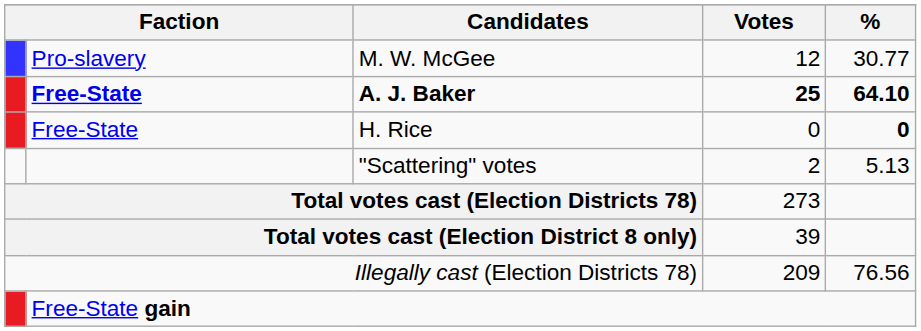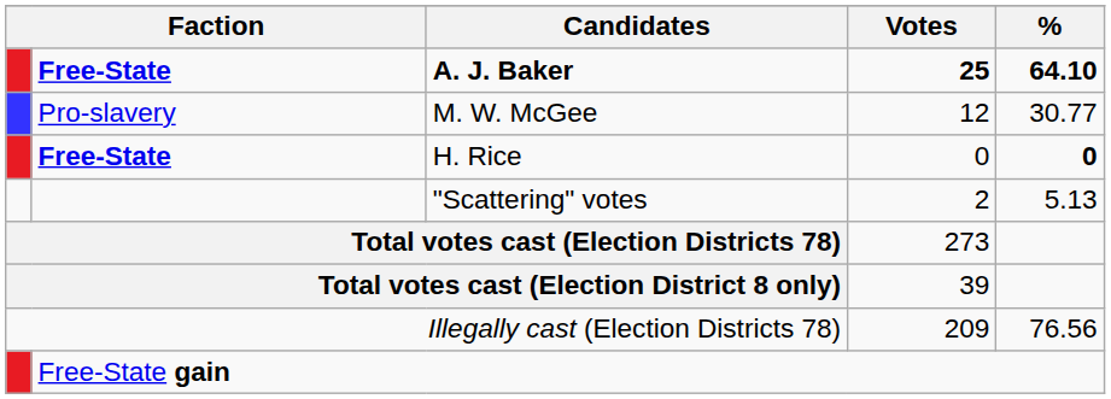 <table class="wikitable plainrowheaders" style="text-align:center;">
 <tr>
 </tr>
 <tr>
 <th scope="col" colspan="2" style="width: 15em">Faction</th>
 <th scope="col" style="width: 15em">Candidates</th>
 <th scope="col" style="width: 5em">Votes</th>
 <th scope="col" style="width: 3.5em">%</th>
+</tr>
+<tr>
+<td style="width: 0.5em; background-color:#E81B23"></td>
+<td style="text-align: left"><strong><a href='#'>Free-State</a></strong></td>
+<td style="text-align: left"><strong>A. J. Baker</strong></td>
+<td style="text-align: right; margin-right: 0.5em"><strong>25</strong></td>
+<td style="text-align: right; margin-right: 0.5em"><strong>64.10</strong></td>
 </tr>
 <tr>
 <td style="width: 0.5em; background-color:#3333FF"></td>
 <td style="text-align: left"><a href='#'>Pro-slavery</a></td>
 <td style="text-align: left">M. W. McGee</td>
 <td style="text-align: right; margin-right: 0.5em">12</td>
 <td style="text-align: right; margin-right: 0.5em">30.77</td>
 </tr>
 <tr>
 <td style="width: 0.5em; background-color:#E81B23"></td>
 <td style="text-align: left"><strong><a href='#'>Free-State</a></strong></td>
-<td style="text-align: left"><strong>A. J. Baker</strong></td>
-<td style="text-align: right; margin-right: 0.5em"><strong>25</strong></td>
-<td style="text-align: right; margin-right: 0.5em"><strong>64.10</strong></td>
-</tr>
-<tr>
-<td style="width: 0.5em; background-color:#E81B23"></td>
-<td style="text-align: left"><a href='#'>Free-State</a></td>
 <td style="text-align: left">H. Rice</td>
 <td style="text-align: right; margin-right: 0.5em">0</td>
 <td style="text-align: right; margin-right: 0.5em"><strong>0</strong></td>
 </tr>
 <tr>
 <td style="width: 0.5em"></td>
 <td style="text-align: left"></td>
 <td style="text-align: left">"Scattering" votes</td>
 <td style="text-align: right; margin-right: 0.5em">2</td>
 <td style="text-align: right; margin-right: 0.5em">5.13</td>
 </tr>
 <tr>
 <th colspan="3" style="text-align:right;">Total votes cast (Election Districts 78)</th>
 <td style="text-align:right;">273</td>
 <td style="text-align:right;"></td>
 </tr>
 <tr>
 <th colspan="3" style="text-align:right;">Total votes cast (Election District 8 only)</th>
 <td style="text-align:right;">39</td>
 <td style="text-align:right;"></td>
 </tr>
 <tr>
 <td colspan="3" style="text-align:right;"><em>Illegally cast</em> (Election Districts 78)</td>
 <td style="text-align:right;">209</td>
 <td style="text-align:right;">76.56</td>
 </tr>
 <tr>
 <td style="width: 0.5em; background-color:#E81B23"></td>
 <td colspan="4" style="text-align:left;"><a href='#'>Free-State</a> <strong>gain</strong></td>
 </tr>
 </table>
